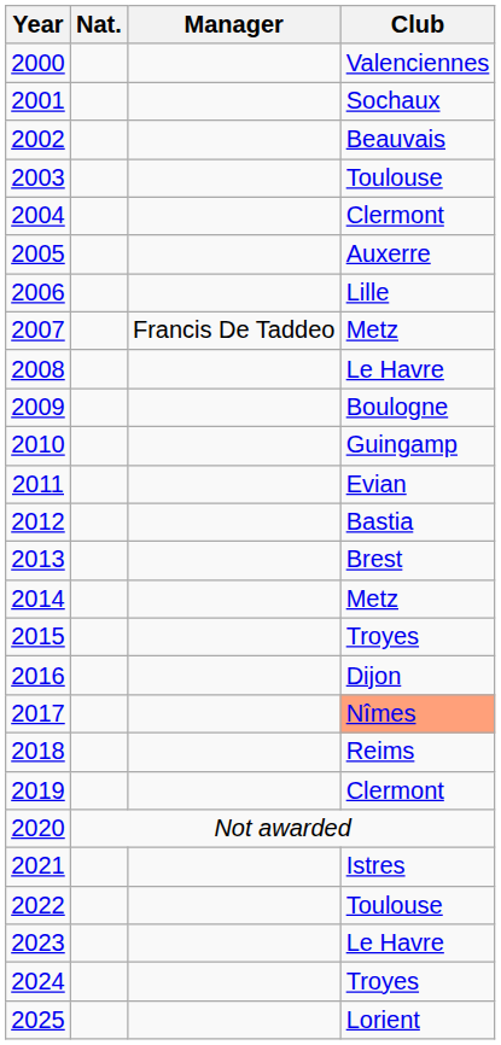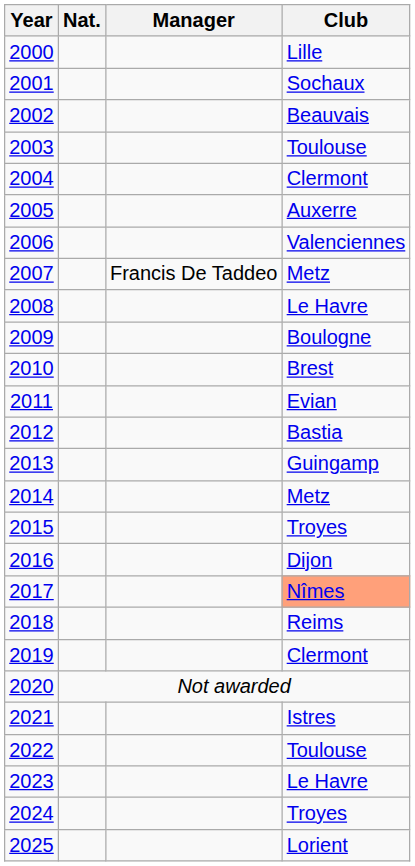 <table class="sortable wikitable" style="text-align: center;">
 <tr>
 <th>Year</th>
 <th>Nat.</th>
 <th>Manager</th>
 <th>Club</th>
 </tr>
 <tr>
 <td><a href='#'>2000</a></td>
 <td></td>
 <td align=left></td>
-<td align=left><a href='#'>Valenciennes</a></td>
+<td align=left><a href='#'>Lille</a></td>
 </tr>
 <tr>
 <td><a href='#'>2001</a></td>
 <td></td>
 <td align=left></td>
 <td align=left><a href='#'>Sochaux</a></td>
 </tr>
 <tr>
 <td><a href='#'>2002</a></td>
 <td></td>
 <td align=left></td>
 <td align=left><a href='#'>Beauvais</a></td>
 </tr>
 <tr>
 <td><a href='#'>2003</a></td>
 <td></td>
 <td align=left></td>
 <td align=left><a href='#'>Toulouse</a></td>
 </tr>
 <tr>
 <td><a href='#'>2004</a></td>
 <td></td>
 <td align=left></td>
 <td align=left><a href='#'>Clermont</a></td>
 </tr>
 <tr>
 <td><a href='#'>2005</a></td>
 <td></td>
 <td align=left></td>
 <td align=left><a href='#'>Auxerre</a></td>
 </tr>
 <tr>
 <td><a href='#'>2006</a></td>
 <td></td>
 <td align=left></td>
-<td align=left><a href='#'>Lille</a></td>
+<td align=left><a href='#'>Valenciennes</a></td>
 </tr>
 <tr>
 <td><a href='#'>2007</a></td>
 <td></td>
 <td align=left>Francis De Taddeo</td>
 <td align=left><a href='#'>Metz</a></td>
 </tr>
 <tr>
 <td><a href='#'>2008</a></td>
 <td></td>
 <td align=left></td>
 <td align=left><a href='#'>Le Havre</a></td>
 </tr>
 <tr>
 <td><a href='#'>2009</a></td>
 <td></td>
 <td align=left></td>
 <td align=left><a href='#'>Boulogne</a></td>
 </tr>
 <tr>
 <td><a href='#'>2010</a></td>
 <td></td>
 <td align=left></td>
-<td align=left><a href='#'>Guingamp</a></td>
+<td align=left><a href='#'>Brest</a></td>
 </tr>
 <tr>
 <td><a href='#'>2011</a></td>
 <td></td>
 <td align=left></td>
 <td align=left><a href='#'>Evian</a></td>
 </tr>
 <tr>
 <td><a href='#'>2012</a></td>
 <td></td>
 <td align=left></td>
 <td align=left><a href='#'>Bastia</a></td>
 </tr>
 <tr>
 <td><a href='#'>2013</a></td>
 <td></td>
 <td align=left></td>
-<td align=left><a href='#'>Brest</a></td>
+<td align=left><a href='#'>Guingamp</a></td>
 </tr>
 <tr>
 <td><a href='#'>2014</a></td>
 <td></td>
 <td align=left></td>
 <td align=left><a href='#'>Metz</a></td>
 </tr>
 <tr>
 <td><a href='#'>2015</a></td>
 <td></td>
 <td align=left></td>
 <td align=left><a href='#'>Troyes</a></td>
 </tr>
 <tr>
 <td><a href='#'>2016</a></td>
 <td></td>
 <td align=left></td>
 <td align=left><a href='#'>Dijon</a></td>
 </tr>
 <tr>
 <td><a href='#'>2017</a></td>
 <td></td>
 <td align=left></td>
 <td align=left style="background: lightsalmon;"><a href='#'>Nîmes</a></td>
 </tr>
 <tr>
 <td><a href='#'>2018</a></td>
 <td></td>
 <td align=left></td>
 <td align=left><a href='#'>Reims</a></td>
 </tr>
 <tr>
 <td><a href='#'>2019</a></td>
 <td></td>
 <td align=left></td>
 <td align=left><a href='#'>Clermont</a></td>
 </tr>
 <tr>
 <td><a href='#'>2020</a></td>
 <td colspan=3><em>Not awarded</em></td>
 </tr>
 <tr>
 <td><a href='#'>2021</a></td>
 <td></td>
 <td align=left></td>
 <td align=left><a href='#'>Istres</a></td>
 </tr>
 <tr>
 <td><a href='#'>2022</a></td>
 <td></td>
 <td align=left></td>
 <td align=left><a href='#'>Toulouse</a></td>
 </tr>
 <tr>
 <td><a href='#'>2023</a></td>
 <td></td>
 <td align=left></td>
 <td align=left><a href='#'>Le Havre</a></td>
 </tr>
 <tr>
 <td><a href='#'>2024</a></td>
 <td></td>
 <td align=left></td>
 <td align=left><a href='#'>Troyes</a></td>
 </tr>
 <tr>
 <td><a href='#'>2025</a></td>
 <td></td>
 <td align=left></td>
 <td align=left><a href='#'>Lorient</a></td>
 </tr>
 </table>
